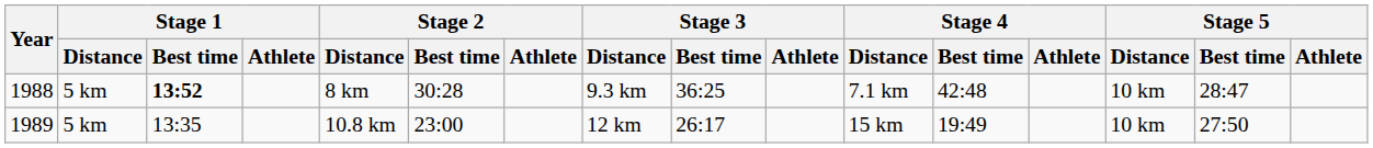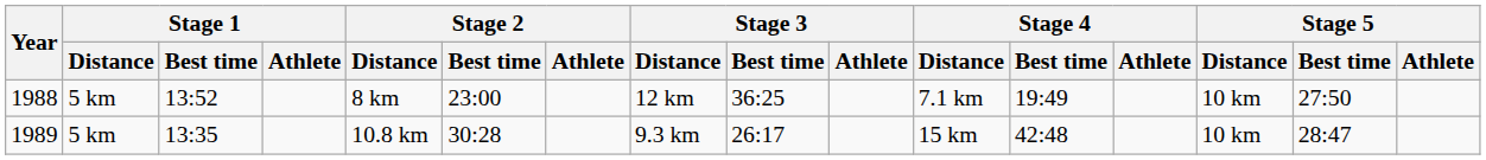 <table class=wikitable>
 <tr>
 <th scope=col rowspan=2>Year</th>
 <th scope=col colspan=3>Stage 1</th>
 <th scope=col colspan=3>Stage 2</th>
 <th scope=col colspan=3>Stage 3</th>
 <th scope=col colspan=3>Stage 4</th>
 <th scope=col colspan=3>Stage 5</th>
 </tr>
 <tr>
 <th scope=col>Distance</th>
 <th scope=col>Best time</th>
 <th scope=col>Athlete</th>
 <th scope=col>Distance</th>
 <th scope=col>Best time</th>
 <th scope=col>Athlete</th>
 <th scope=col>Distance</th>
 <th scope=col>Best time</th>
 <th scope=col>Athlete</th>
 <th scope=col>Distance</th>
 <th scope=col>Best time</th>
 <th scope=col>Athlete</th>
 <th scope=col>Distance</th>
 <th scope=col>Best time</th>
 <th scope=col>Athlete</th>
 </tr>
 <tr>
 <td scope=row>1988</td>
 <td>5 km</td>
-<td><strong>13:52</strong></td>
+<td>13:52</td>
 <td></td>
 <td>8 km</td>
-<td>30:28</td>
+<td>23:00</td>
 <td></td>
-<td>9.3 km</td>
+<td>12 km</td>
 <td>36:25</td>
 <td></td>
 <td>7.1 km</td>
-<td>42:48</td>
+<td>19:49</td>
 <td></td>
 <td>10 km</td>
-<td>28:47</td>
+<td>27:50</td>
 <td></td>
 </tr>
 <tr>
 <td scope=row>1989</td>
 <td>5 km</td>
 <td>13:35</td>
 <td></td>
 <td>10.8 km</td>
-<td>23:00</td>
+<td>30:28</td>
 <td></td>
-<td>12 km</td>
+<td>9.3 km</td>
 <td>26:17</td>
 <td></td>
 <td>15 km</td>
-<td>19:49</td>
+<td>42:48</td>
 <td></td>
 <td>10 km</td>
-<td>27:50</td>
+<td>28:47</td>
 <td></td>
 </tr>
 </table>
